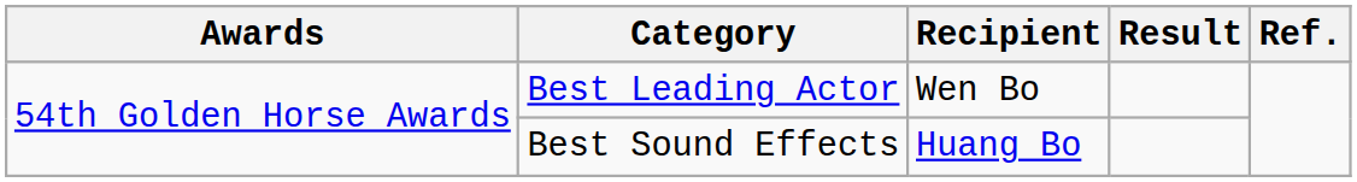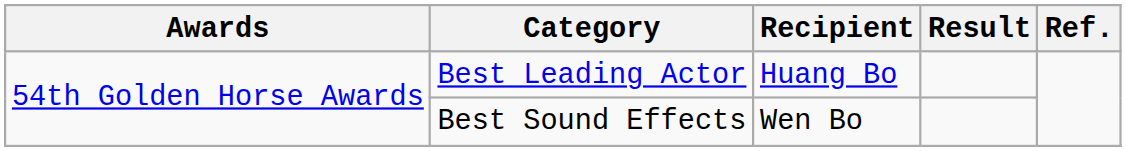 <table class="wikitable">
 <tr>
 <th>Awards</th>
 <th>Category</th>
 <th>Recipient</th>
 <th>Result</th>
 <th>Ref.</th>
 </tr>
 <tr>
 <td rowspan=2><a href='#'>54th Golden Horse Awards</a></td>
 <td><a href='#'>Best Leading Actor</a></td>
-<td>Wen Bo</td>
+<td><a href='#'>Huang Bo</a></td>
 <td></td>
 <td rowspan=2></td>
 </tr>
 <tr>
 <td>Best Sound Effects</td>
-<td><a href='#'>Huang Bo</a></td>
+<td>Wen Bo</td>
 <td></td>
 </tr>
 </table>
